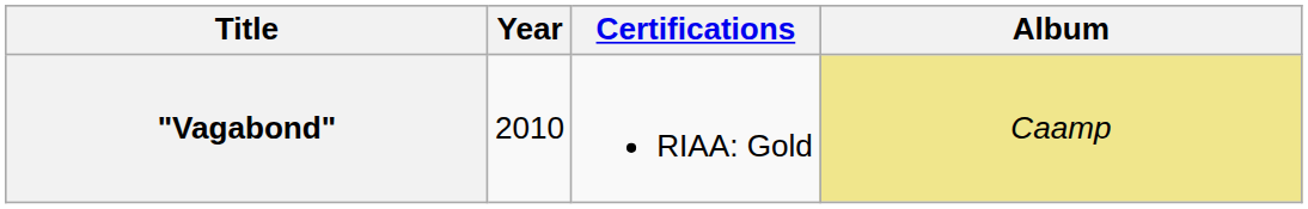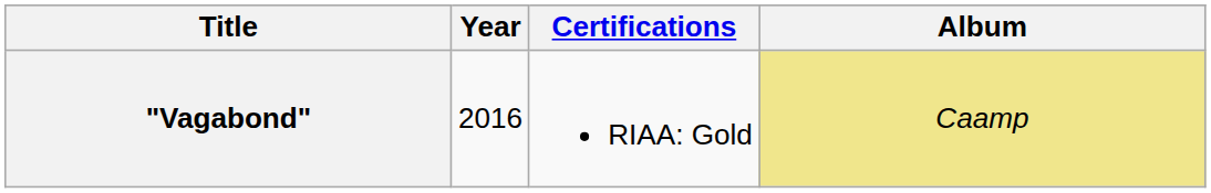 <table class="wikitable plainrowheaders" style="text-align:center;">
 <tr>
 <th rowspan="1" style="width:15em;">Title</th>
 <th rowspan="1">Year</th>
 <th><a href='#'>Certifications</a></th>
 <th rowspan="1" style="width:15em;">Album</th>
 </tr>
 <tr>
 <th scope="row">"Vagabond"</th>
-<td rowspan="1">2010</td>
+<td rowspan="1">2016</td>
 <td><br><ul><li>RIAA: Gold</li></ul></td>
 <td style="background: khaki;"><em>Caamp</em></td>
 </tr>
 </table>
